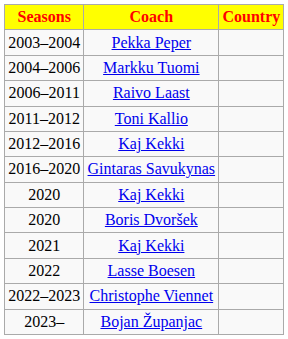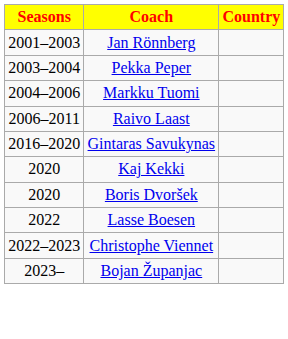 <table class="wikitable" style="text-align: center">
 <tr>
 <th style="color:red; background:yellow">Seasons</th>
 <th style="color:red; background:yellow">Coach</th>
 <th style="color:red; background:yellow">Country</th>
+</tr>
+<tr>
+<td style="text-align: center">2001–2003</td>
+<td style="text-align: center"><a href='#'>Jan Rönnberg</a></td>
+<td style="text-align: center"></td>
 </tr>
 <tr>
 <td style="text-align: center">2003–2004</td>
 <td style="text-align: center"><a href='#'>Pekka Peper</a></td>
 <td style="text-align: center"></td>
 </tr>
 <tr>
 <td style="text-align: center">2004–2006</td>
 <td style="text-align: center"><a href='#'>Markku Tuomi</a></td>
 <td style="text-align: center"></td>
 </tr>
 <tr>
 <td style="text-align: center">2006–2011</td>
 <td style="text-align: center"><a href='#'>Raivo Laast</a></td>
-<td style="text-align: center"></td>
-</tr>
-<tr>
-<td style="text-align: center">2011–2012</td>
-<td style="text-align: center"><a href='#'>Toni Kallio</a></td>
-<td style="text-align: center"></td>
-</tr>
-<tr>
-<td style="text-align: center">2012–2016</td>
-<td style="text-align: center"><a href='#'>Kaj Kekki</a></td>
 <td style="text-align: center"></td>
 </tr>
 <tr>
 <td style="text-align: center">2016–2020</td>
 <td style="text-align: center"><a href='#'>Gintaras Savukynas</a></td>
 <td style="text-align: center"></td>
 </tr>
 <tr>
 <td style="text-align: center">2020</td>
 <td style="text-align: center"><a href='#'>Kaj Kekki</a></td>
 <td style="text-align: center"></td>
 </tr>
 <tr>
 <td style="text-align: center">2020</td>
 <td style="text-align: center"><a href='#'>Boris Dvoršek</a></td>
 <td style="text-align: center"></td>
 </tr>
 <tr>
-<td style="text-align: center">2021</td>
-<td style="text-align: center"><a href='#'>Kaj Kekki</a></td>
-<td style="text-align: center"></td>
-</tr>
-<tr>
 <td style="text-align: center">2022</td>
 <td style="text-align: center"><a href='#'>Lasse Boesen</a></td>
 <td style="text-align: center"></td>
 </tr>
 <tr>
 <td style="text-align: center">2022–2023</td>
 <td style="text-align: center"><a href='#'>Christophe Viennet</a></td>
 <td style="text-align: center"></td>
 </tr>
 <tr>
 <td style="text-align: center">2023–</td>
 <td style="text-align: center"><a href='#'>Bojan Županjac</a></td>
 <td style="text-align: center"></td>
 </tr>
 </table>
